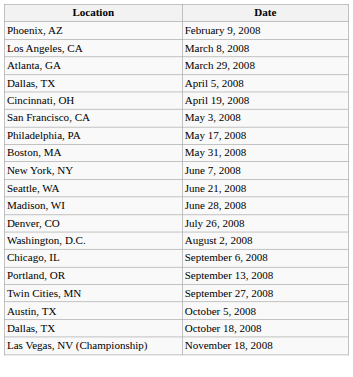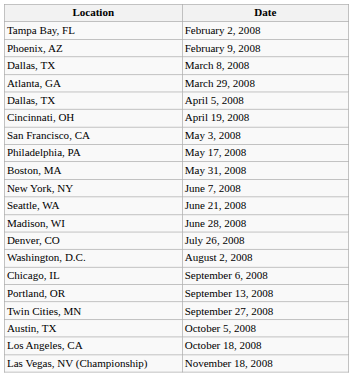 <table class="wikitable collapsible collapsed" style="width: 500px">
 <tr>
 <th scope="col" width="375">Location</th>
 <th scope="col" width="375">Date</th>
 </tr>
 <tr>
+<td>Tampa Bay, FL</td>
+<td>February 2, 2008</td>
+</tr>
+<tr>
 <td>Phoenix, AZ</td>
 <td>February 9, 2008</td>
 </tr>
 <tr>
-<td>Los Angeles, CA</td>
+<td>Dallas, TX</td>
 <td>March 8, 2008</td>
 </tr>
 <tr>
 <td>Atlanta, GA</td>
 <td>March 29, 2008</td>
 </tr>
 <tr>
 <td>Dallas, TX</td>
 <td>April 5, 2008</td>
 </tr>
 <tr>
 <td>Cincinnati, OH</td>
 <td>April 19, 2008</td>
 </tr>
 <tr>
 <td>San Francisco, CA</td>
 <td>May 3, 2008</td>
 </tr>
 <tr>
 <td>Philadelphia, PA</td>
 <td>May 17, 2008</td>
 </tr>
 <tr>
 <td>Boston, MA</td>
 <td>May 31, 2008</td>
 </tr>
 <tr>
 <td>New York, NY</td>
 <td>June 7, 2008</td>
 </tr>
 <tr>
 <td>Seattle, WA</td>
 <td>June 21, 2008</td>
 </tr>
 <tr>
 <td>Madison, WI</td>
 <td>June 28, 2008</td>
 </tr>
 <tr>
 <td>Denver, CO</td>
 <td>July 26, 2008</td>
 </tr>
 <tr>
 <td>Washington, D.C.</td>
 <td>August 2, 2008</td>
 </tr>
 <tr>
 <td>Chicago, IL</td>
 <td>September 6, 2008</td>
 </tr>
 <tr>
 <td>Portland, OR</td>
 <td>September 13, 2008</td>
 </tr>
 <tr>
 <td>Twin Cities, MN</td>
 <td>September 27, 2008</td>
 </tr>
 <tr>
 <td>Austin, TX</td>
 <td>October 5, 2008</td>
 </tr>
 <tr>
-<td>Dallas, TX</td>
+<td>Los Angeles, CA</td>
 <td>October 18, 2008</td>
 </tr>
 <tr>
 <td>Las Vegas, NV (Championship)</td>
 <td>November 18, 2008</td>
 </tr>
 </table>
